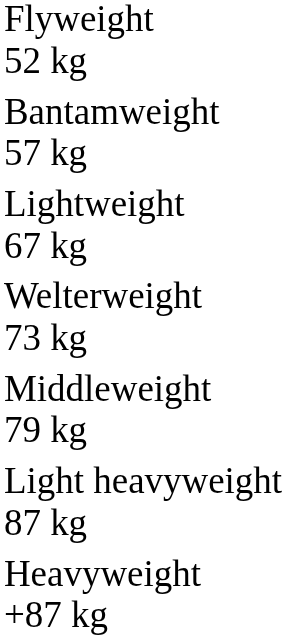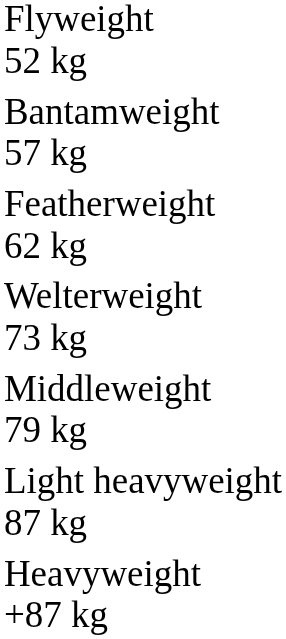 <table>
 <tr>
 <td>Flyweight<br>52 kg</td>
 <td></td>
 <td></td>
 <td></td>
 </tr>
 <tr>
 <td>Bantamweight<br>57 kg</td>
 <td></td>
 <td></td>
 <td></td>
 </tr>
 <tr>
-<td>Lightweight<br>67 kg</td>
+<td>Featherweight<br>62 kg</td>
 <td></td>
 <td></td>
 <td></td>
 </tr>
 <tr>
 <td>Welterweight<br>73 kg</td>
 <td></td>
 <td></td>
 <td></td>
 </tr>
 <tr>
 <td>Middleweight<br>79 kg</td>
 <td></td>
 <td></td>
 <td></td>
 </tr>
 <tr>
 <td>Light heavyweight<br>87 kg</td>
 <td></td>
 <td></td>
 <td></td>
 </tr>
 <tr>
 <td>Heavyweight<br>+87 kg</td>
 <td></td>
 <td></td>
 <td></td>
 </tr>
 </table>
